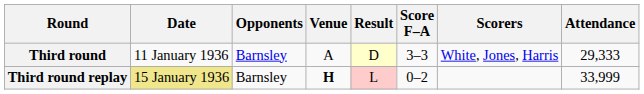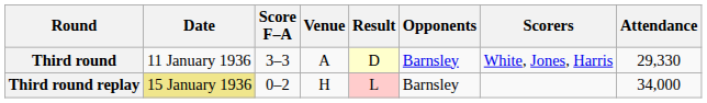 <table class="wikitable plainrowheaders" style="text-align:center">
 <tr>
 <th scope="col">Round</th>
 <th scope="col">Date</th>
-<th scope="col">Opponents</th>
+<th scope="col">Score<br>F–A</th>
 <th scope="col">Venue</th>
 <th scope="col">Result</th>
-<th scope="col">Score<br>F–A</th>
+<th scope="col">Opponents</th>
 <th scope="col">Scorers</th>
 <th scope="col">Attendance</th>
 </tr>
 <tr>
 <th scope="row">Third round</th>
 <td align="left">11 January 1936</td>
-<td align="left"><a href='#'>Barnsley</a></td>
+<td>3–3</td>
 <td>A</td>
 <td style=background:#ffc>D</td>
-<td>3–3</td>
+<td align="left"><a href='#'>Barnsley</a></td>
 <td align="left"><a href='#'>White</a>, <a href='#'>Jones</a>, <a href='#'>Harris</a></td>
-<td>29,333</td>
+<td>29,330</td>
 </tr>
 <tr>
 <th scope="row">Third round replay</th>
 <td align="left" style="background: khaki;">15 January 1936</td>
+<td>0–2</td>
+<td>H</td>
+<td style=background:#fcc>L</td>
 <td align="left">Barnsley</td>
-<td><strong>H</strong></td>
-<td style=background:#fcc>L</td>
-<td>0–2</td>
 <td></td>
-<td>33,999</td>
+<td>34,000</td>
 </tr>
 </table>
